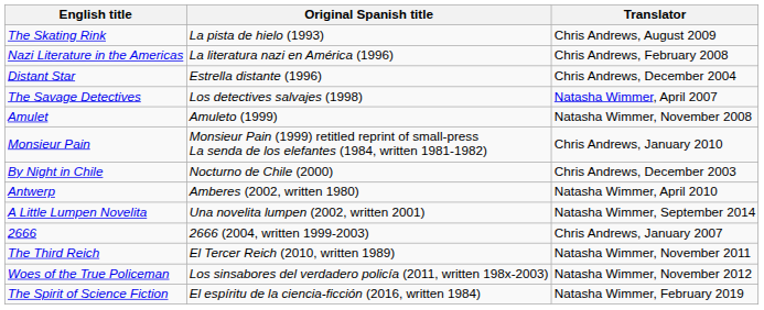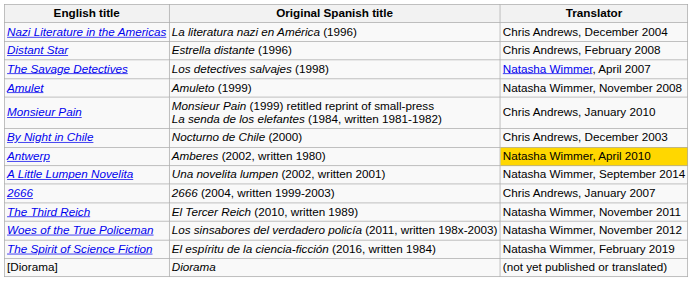 <table class="wikitable">
 <tr>
 <th>English title</th>
 <th>Original Spanish title</th>
 <th>Translator</th>
 </tr>
 <tr>
-<td><em><a href='#'>The Skating Rink</a></em></td>
-<td><em>La pista de hielo</em> (1993)</td>
-<td>Chris Andrews, August 2009</td>
-</tr>
-<tr>
 <td><em><a href='#'>Nazi Literature in the Americas</a></em></td>
 <td><em>La literatura nazi en América</em> (1996)</td>
-<td>Chris Andrews, February 2008</td>
+<td>Chris Andrews, December 2004</td>
 </tr>
 <tr>
 <td><em><a href='#'>Distant Star</a></em></td>
 <td><em>Estrella distante</em> (1996)</td>
-<td>Chris Andrews, December 2004</td>
+<td>Chris Andrews, February 2008</td>
 </tr>
 <tr>
 <td><em><a href='#'>The Savage Detectives</a></em></td>
 <td><em>Los detectives salvajes</em> (1998)</td>
 <td><a href='#'>Natasha Wimmer</a>, April 2007</td>
 </tr>
 <tr>
 <td><em><a href='#'>Amulet</a></em></td>
 <td><em>Amuleto</em> (1999)</td>
 <td>Natasha Wimmer, November 2008</td>
 </tr>
 <tr>
 <td><em><a href='#'>Monsieur Pain</a></em></td>
 <td><em>Monsieur Pain</em> (1999) retitled reprint of small-press <br><em>La senda de los elefantes</em> (1984, written 1981-1982)</td>
 <td>Chris Andrews, January 2010</td>
 </tr>
 <tr>
 <td><em><a href='#'>By Night in Chile</a></em></td>
 <td><em>Nocturno de Chile</em> (2000)</td>
 <td>Chris Andrews, December 2003</td>
 </tr>
 <tr>
 <td><em><a href='#'>Antwerp</a></em></td>
 <td><em>Amberes</em> (2002, written 1980)</td>
-<td>Natasha Wimmer, April 2010</td>
+<td style="background: gold;">Natasha Wimmer, April 2010</td>
 </tr>
 <tr>
 <td><em><a href='#'>A Little Lumpen Novelita</a></em></td>
 <td><em>Una novelita lumpen</em> (2002, written 2001)</td>
 <td>Natasha Wimmer, September 2014</td>
 </tr>
 <tr>
 <td><em><a href='#'>2666</a></em></td>
 <td><em>2666</em> (2004, written 1999-2003)</td>
 <td>Chris Andrews, January 2007</td>
 </tr>
 <tr>
 <td><em><a href='#'>The Third Reich</a></em></td>
 <td><em>El Tercer Reich</em> (2010, written 1989)</td>
 <td>Natasha Wimmer, November 2011</td>
 </tr>
 <tr>
 <td><em><a href='#'>Woes of the True Policeman</a></em></td>
 <td><em>Los sinsabores del verdadero policía</em> (2011, written 198x-2003)</td>
 <td>Natasha Wimmer, November 2012</td>
 </tr>
 <tr>
 <td><em><a href='#'>The Spirit of Science Fiction</a></em></td>
 <td><em>El espíritu de la ciencia-ficción</em> (2016, written 1984)</td>
 <td>Natasha Wimmer, February 2019</td>
 </tr>
+<tr>
+<td>[Diorama]</td>
+<td><em>Diorama</em></td>
+<td>(not yet published or translated)</td>
+</tr>
 </table>
